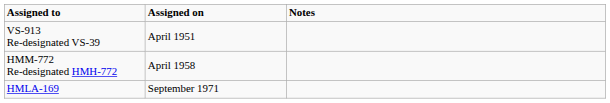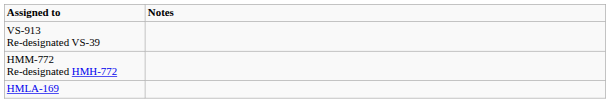 <table class="wikitable" style="width: 70%;">
 <tr>
 <td style="width: 200px;"><strong>Assigned to</strong></td>
-<td style="width: 200px;"><strong>Assigned on</strong></td>
 <td><strong>Notes</strong></td>
 </tr>
 <tr>
 <td>VS-913<br>Re-designated VS-39</td>
-<td>April 1951</td>
 <td></td>
 </tr>
 <tr>
 <td>HMM-772<br>Re-designated <a href='#'>HMH-772</a></td>
-<td>April 1958</td>
 <td></td>
 </tr>
 <tr>
 <td><a href='#'>HMLA-169</a></td>
-<td>September 1971</td>
 <td></td>
 </tr>
 </table>
